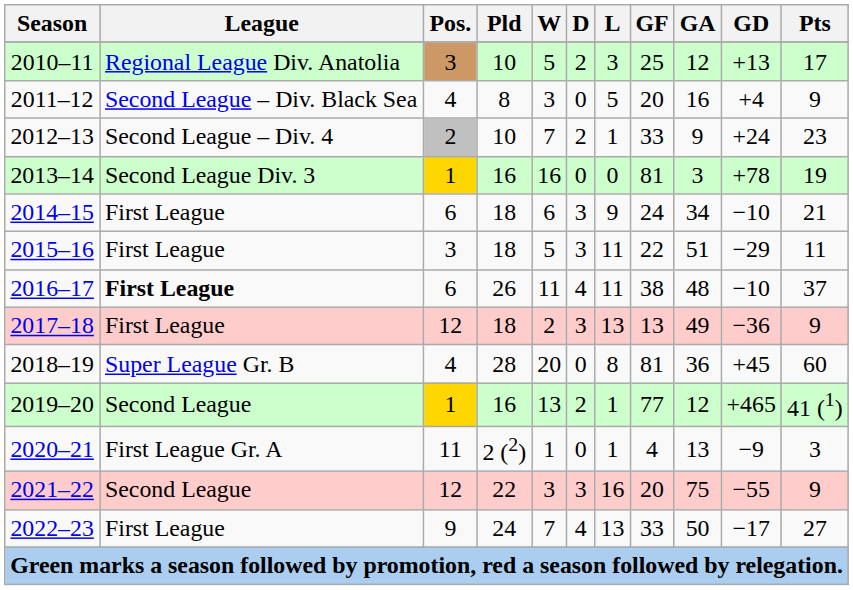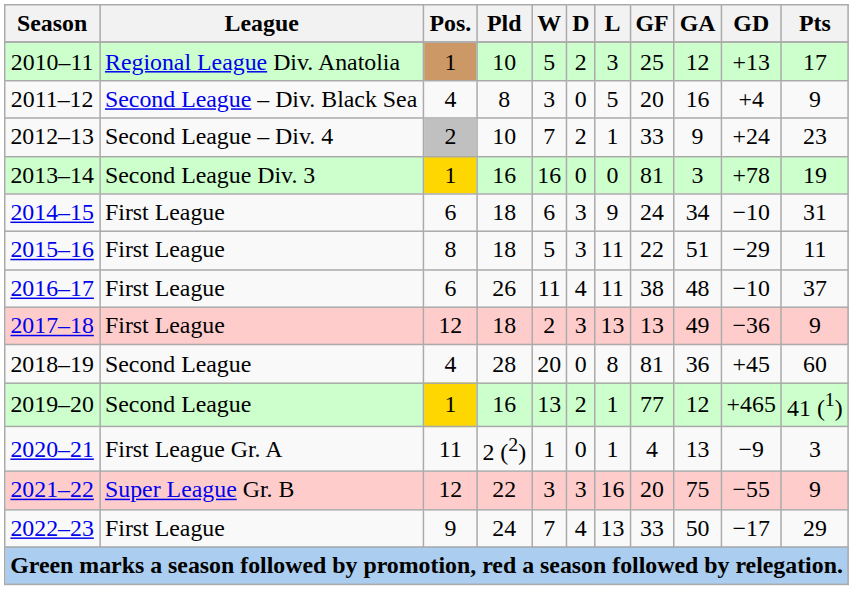 <table class="wikitable">
 <tr>
 <th>Season</th>
 <th>League</th>
 <th>Pos.</th>
 <th>Pld</th>
 <th>W</th>
 <th>D</th>
 <th>L</th>
 <th>GF</th>
 <th>GA</th>
 <th>GD</th>
 <th>Pts</th>
 </tr>
 <tr align=center>
 </tr>
 <tr align=center bgcolor=#cfc>
 <td>2010–11</td>
 <td align=left><a href='#'>Regional League</a> Div. Anatolia</td>
-<td bgcolor=cc9966>3</td>
+<td bgcolor=cc9966>1</td>
 <td>10</td>
 <td>5</td>
 <td>2</td>
 <td>3</td>
 <td>25</td>
 <td>12</td>
 <td>+13</td>
 <td>17</td>
 </tr>
 <tr align=center>
 <td>2011–12</td>
 <td align=left><a href='#'>Second League</a> – Div. Black Sea</td>
 <td>4</td>
 <td>8</td>
 <td>3</td>
 <td>0</td>
 <td>5</td>
 <td>20</td>
 <td>16</td>
 <td>+4</td>
 <td>9</td>
 </tr>
 <tr align=center>
 <td>2012–13</td>
 <td align=left>Second League – Div. 4</td>
 <td bgcolor=silver>2</td>
 <td>10</td>
 <td>7</td>
 <td>2</td>
 <td>1</td>
 <td>33</td>
 <td>9</td>
 <td>+24</td>
 <td>23</td>
 </tr>
 <tr align=center bgcolor=#cfc>
 <td>2013–14</td>
 <td align=left>Second League Div. 3</td>
 <td bgcolor=gold>1</td>
 <td>16</td>
 <td>16</td>
 <td>0</td>
 <td>0</td>
 <td>81</td>
 <td>3</td>
 <td>+78</td>
 <td>19</td>
 </tr>
 <tr align=center>
 <td><a href='#'>2014–15</a></td>
 <td align=left>First League</td>
 <td>6</td>
 <td>18</td>
 <td>6</td>
 <td>3</td>
 <td>9</td>
 <td>24</td>
 <td>34</td>
 <td>−10</td>
-<td>21</td>
+<td>31</td>
 </tr>
 <tr align=center>
 <td><a href='#'>2015–16</a></td>
 <td align=left>First League</td>
-<td>3</td>
+<td>8</td>
 <td>18</td>
 <td>5</td>
 <td>3</td>
 <td>11</td>
 <td>22</td>
 <td>51</td>
 <td>−29</td>
 <td>11</td>
 </tr>
 <tr align=center>
 <td><a href='#'>2016–17</a></td>
-<td align=left><strong>First League</strong></td>
+<td align=left>First League</td>
 <td>6</td>
 <td>26</td>
 <td>11</td>
 <td>4</td>
 <td>11</td>
 <td>38</td>
 <td>48</td>
 <td>−10</td>
 <td>37</td>
 </tr>
 <tr align=center bgcolor=#fcc>
 <td><a href='#'>2017–18</a></td>
 <td align=left>First League</td>
 <td>12</td>
 <td>18</td>
 <td>2</td>
 <td>3</td>
 <td>13</td>
 <td>13</td>
 <td>49</td>
 <td>−36</td>
 <td>9</td>
 </tr>
 <tr align=center>
 <td>2018–19</td>
-<td align=left><a href='#'>Super  League</a> Gr. B</td>
+<td align=left>Second League</td>
 <td>4</td>
 <td>28</td>
 <td>20</td>
 <td>0</td>
 <td>8</td>
 <td>81</td>
 <td>36</td>
 <td>+45</td>
 <td>60</td>
 </tr>
 <tr align=center bgcolor=#cfc>
 <td>2019–20</td>
 <td align=left>Second League</td>
 <td bgcolor=gold>1</td>
 <td>16</td>
 <td>13</td>
 <td>2</td>
 <td>1</td>
 <td>77</td>
 <td>12</td>
 <td>+465</td>
 <td>41 (<sup>1</sup>)</td>
 </tr>
 <tr align=center>
 <td><a href='#'>2020–21</a></td>
 <td align=left>First League Gr. A</td>
 <td>11</td>
 <td>2 (<sup>2</sup>)</td>
 <td>1</td>
 <td>0</td>
 <td>1</td>
 <td>4</td>
 <td>13</td>
 <td>−9</td>
 <td>3</td>
 </tr>
 <tr align=center bgcolor=#fcc>
 <td><a href='#'>2021–22</a></td>
-<td align=left>Second League</td>
+<td align=left><a href='#'>Super  League</a> Gr. B</td>
 <td>12</td>
 <td>22</td>
 <td>3</td>
 <td>3</td>
 <td>16</td>
 <td>20</td>
 <td>75</td>
 <td>−55</td>
 <td>9</td>
 </tr>
 <tr align=center>
 <td><a href='#'>2022–23</a></td>
 <td align=left>First League</td>
 <td>9</td>
 <td>24</td>
 <td>7</td>
 <td>4</td>
 <td>13</td>
 <td>33</td>
 <td>50</td>
 <td>−17</td>
-<td>27</td>
+<td>29</td>
 </tr>
 <tr bgcolor=#abcdef>
 <td colspan=11 align=center><strong>Green marks a season followed by promotion, red a season followed by relegation.<em></td>
 </tr>
 </table>
